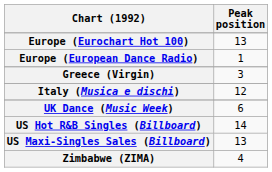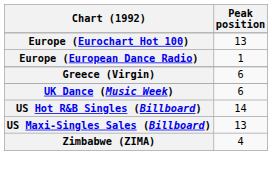 <table class="wikitable sortable plainrowheaders" style="text-align:center">
 <tr>
 <th>Chart (1992)</th>
 <th>Peak<br>position</th>
 </tr>
 <tr>
 </tr>
 <tr>
 </tr>
 <tr>
 <th scope="row">Europe (<a href='#'>Eurochart Hot 100</a>)</th>
 <td>13</td>
 </tr>
 <tr>
 <th scope="row">Europe (<a href='#'>European Dance Radio</a>)</th>
 <td>1</td>
 </tr>
 <tr>
 </tr>
 <tr>
 <th scope="row">Greece (Virgin)</th>
-<td>3</td>
+<td>6</td>
 </tr>
 <tr>
-</tr>
-<tr>
-<th scope="row">Italy (<em><a href='#'>Musica e dischi</a></em>)</th>
-<td>12</td>
 </tr>
 <tr>
 </tr>
 <tr>
 </tr>
 <tr>
 </tr>
 <tr>
 </tr>
 <tr>
 </tr>
 <tr>
 </tr>
 <tr>
 <th scope="row"><a href='#'>UK Dance</a> (<em><a href='#'>Music Week</a></em>)</th>
 <td>6</td>
 </tr>
 <tr>
 <th scope="row">US <a href='#'>Hot R&B Singles</a> (<em><a href='#'>Billboard</a></em>)</th>
 <td>14</td>
 </tr>
 <tr>
 <th scope="row">US <a href='#'>Maxi-Singles Sales</a> (<em><a href='#'>Billboard</a></em>)</th>
 <td>13</td>
 </tr>
 <tr>
 <th scope="row">Zimbabwe (ZIMA)</th>
 <td>4</td>
 </tr>
 </table>
